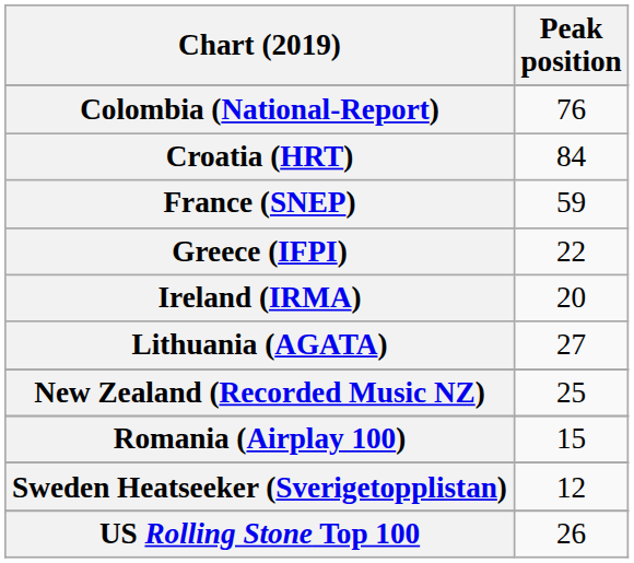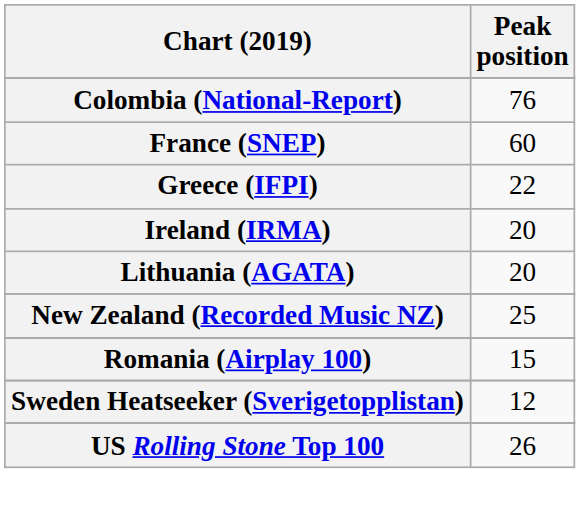 <table class="wikitable sortable plainrowheaders" style="text-align:center">
 <tr>
 <th scope="col">Chart (2019)</th>
 <th scope="col">Peak<br>position</th>
 </tr>
 <tr>
 </tr>
 <tr>
 </tr>
 <tr>
 </tr>
 <tr>
 </tr>
 <tr>
 </tr>
 <tr>
 <th scope="row">Colombia (<a href='#'>National-Report</a>)</th>
 <td>76</td>
 </tr>
 <tr>
-<th scope="row">Croatia (<a href='#'>HRT</a>)</th>
-<td>84</td>
-</tr>
-<tr>
 <th scope="row">France (<a href='#'>SNEP</a>)</th>
-<td>59</td>
+<td>60</td>
 </tr>
 <tr>
 <th scope="row">Greece (<a href='#'>IFPI</a>)</th>
 <td>22</td>
 </tr>
 <tr>
 <th scope="row">Ireland (<a href='#'>IRMA</a>)</th>
 <td>20</td>
 </tr>
 <tr>
 <th scope="row">Lithuania (<a href='#'>AGATA</a>)</th>
-<td>27</td>
+<td>20</td>
 </tr>
 <tr>
 </tr>
 <tr>
 </tr>
 <tr>
 <th scope="row">New Zealand (<a href='#'>Recorded Music NZ</a>)</th>
 <td>25</td>
 </tr>
 <tr>
 </tr>
 <tr>
 <th scope="row">Romania (<a href='#'>Airplay 100</a>)</th>
 <td>15</td>
 </tr>
 <tr>
 </tr>
 <tr>
 </tr>
 <tr>
 <th scope="row">Sweden Heatseeker (<a href='#'>Sverigetopplistan</a>)</th>
 <td>12</td>
 </tr>
 <tr>
 </tr>
 <tr>
 </tr>
 <tr>
 </tr>
 <tr>
 </tr>
 <tr>
 </tr>
 <tr>
 </tr>
 <tr>
 <th scope="row">US <a href='#'><em>Rolling Stone</em> Top 100</a></th>
 <td>26</td>
 </tr>
 </table>
